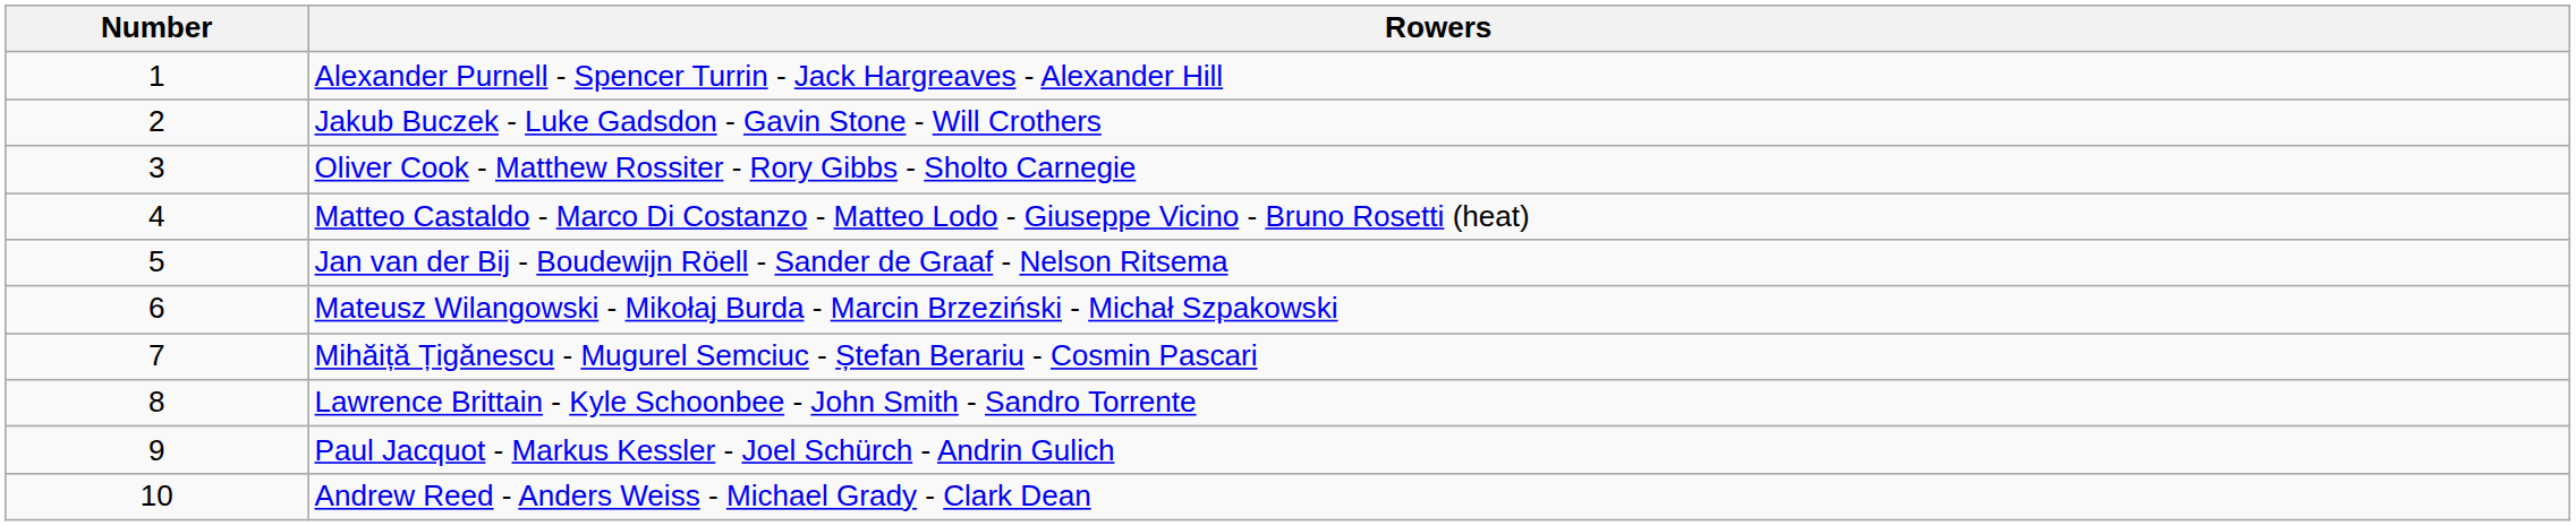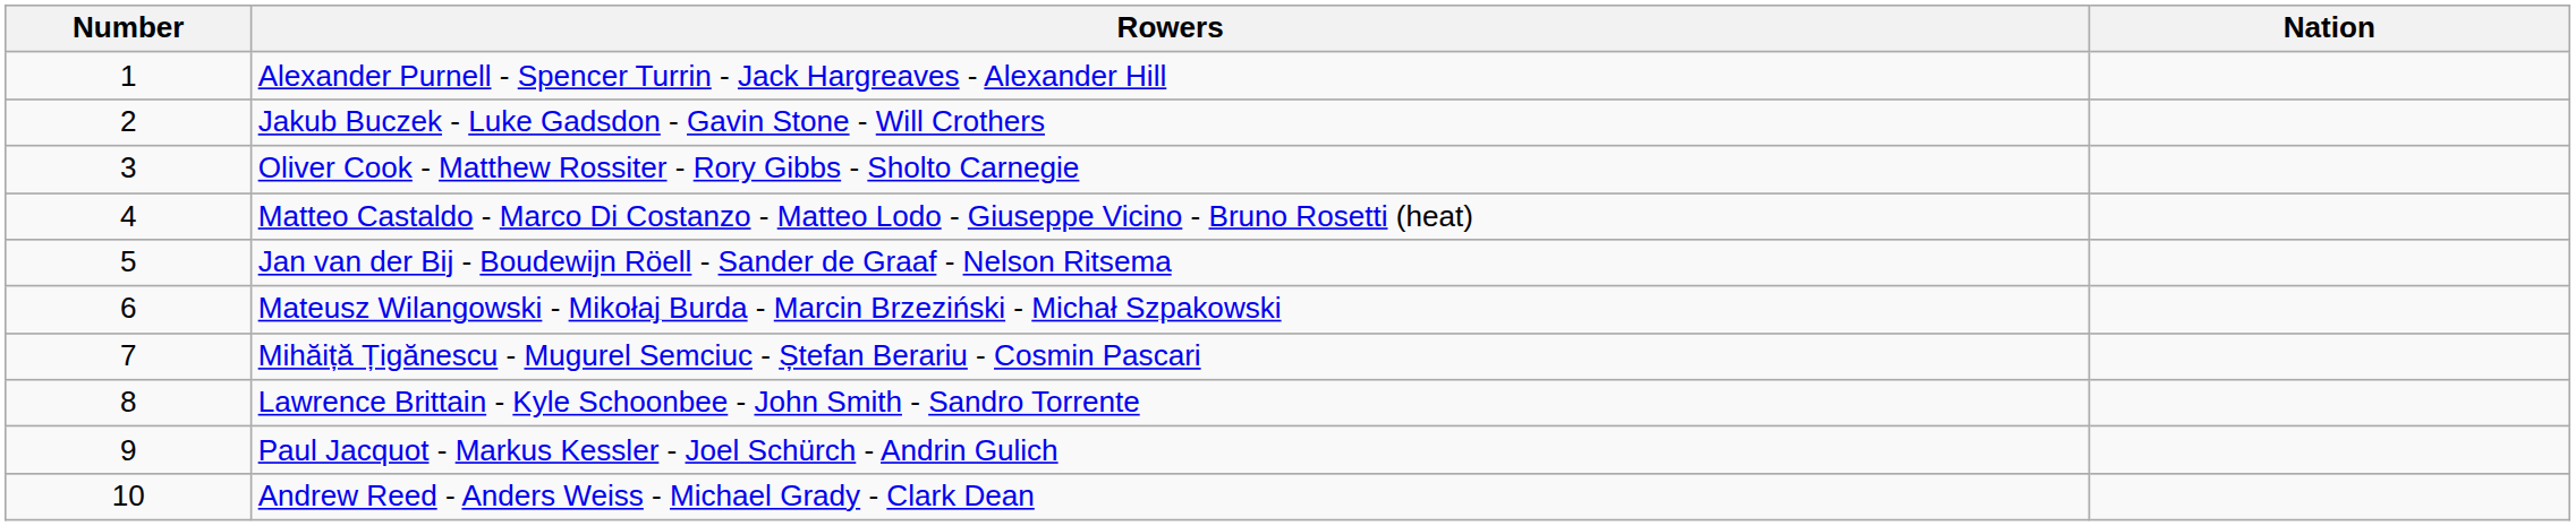 <table class="wikitable sortable" style="text-align:center; width: 70%;">
 <tr>
 <th width=50>Number</th>
 <th width=500>Rowers</th>
+<th width=125>Nation</th>
 </tr>
 <tr>
 <td align=center>1</td>
 <td align=left><a href='#'>Alexander Purnell</a> - <a href='#'>Spencer Turrin</a> - <a href='#'>Jack Hargreaves</a> - <a href='#'>Alexander Hill</a></td>
+<td align=left></td>
 </tr>
 <tr>
 <td align=center>2</td>
 <td align=left><a href='#'>Jakub Buczek</a> - <a href='#'>Luke Gadsdon</a> - <a href='#'>Gavin Stone</a> - <a href='#'>Will Crothers</a></td>
+<td align=left></td>
 </tr>
 <tr>
 <td align=center>3</td>
 <td align=left><a href='#'>Oliver Cook</a> - <a href='#'>Matthew Rossiter</a> - <a href='#'>Rory Gibbs</a> - <a href='#'>Sholto Carnegie</a></td>
+<td align=left></td>
 </tr>
 <tr>
 <td align=center>4</td>
 <td align=left><a href='#'>Matteo Castaldo</a> - <a href='#'>Marco Di Costanzo</a> - <a href='#'>Matteo Lodo</a> - <a href='#'>Giuseppe Vicino</a> - <a href='#'>Bruno Rosetti</a> (heat)</td>
+<td align=left></td>
 </tr>
 <tr>
 <td align=center>5</td>
 <td align=left><a href='#'>Jan van der Bij</a> - <a href='#'>Boudewijn Röell</a> - <a href='#'>Sander de Graaf</a> - <a href='#'>Nelson Ritsema</a></td>
+<td align=left></td>
 </tr>
 <tr>
 <td align=center>6</td>
 <td align=left><a href='#'>Mateusz Wilangowski</a> - <a href='#'>Mikołaj Burda</a> - <a href='#'>Marcin Brzeziński</a> - <a href='#'>Michał Szpakowski</a></td>
+<td align=left></td>
 </tr>
 <tr>
 <td align=center>7</td>
 <td align=left><a href='#'>Mihăiță Țigănescu</a> - <a href='#'>Mugurel Semciuc</a> - <a href='#'>Ștefan Berariu</a> - <a href='#'>Cosmin Pascari</a></td>
+<td align=left></td>
 </tr>
 <tr>
 <td align=center>8</td>
 <td align=left><a href='#'>Lawrence Brittain</a> - <a href='#'>Kyle Schoonbee</a> - <a href='#'>John Smith</a> - <a href='#'>Sandro Torrente</a></td>
+<td align=left></td>
 </tr>
 <tr>
 <td align=center>9</td>
 <td align=left><a href='#'>Paul Jacquot</a> - <a href='#'>Markus Kessler</a> - <a href='#'>Joel Schürch</a> - <a href='#'>Andrin Gulich</a></td>
+<td align=left></td>
 </tr>
 <tr>
 <td align=center>10</td>
 <td align=left><a href='#'>Andrew Reed</a> - <a href='#'>Anders Weiss</a> - <a href='#'>Michael Grady</a> - <a href='#'>Clark Dean</a></td>
+<td align=left></td>
 </tr>
 </table>
